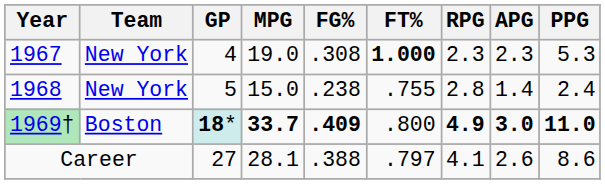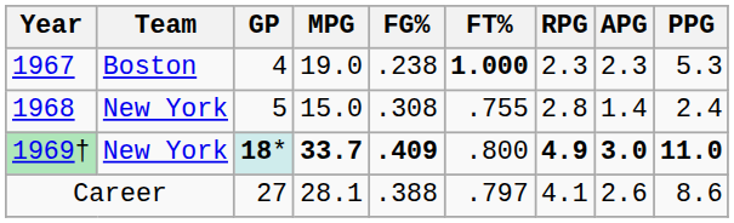 <table class="wikitable sortable" style="font-size:95%; text-align:right;">
 <tr>
 <th>Year</th>
 <th>Team</th>
 <th>GP</th>
 <th>MPG</th>
 <th>FG%</th>
 <th>FT%</th>
 <th>RPG</th>
 <th>APG</th>
 <th>PPG</th>
 </tr>
 <tr>
 <td style="text-align:left;"><a href='#'>1967</a></td>
-<td style="text-align:left;"><a href='#'>New York</a></td>
+<td style="text-align:left;"><a href='#'>Boston</a></td>
 <td>4</td>
 <td>19.0</td>
-<td>.308</td>
+<td>.238</td>
 <td><strong>1.000</strong></td>
 <td>2.3</td>
 <td>2.3</td>
 <td>5.3</td>
 </tr>
 <tr>
 <td style="text-align:left;"><a href='#'>1968</a></td>
 <td style="text-align:left;"><a href='#'>New York</a></td>
 <td>5</td>
 <td>15.0</td>
-<td>.238</td>
+<td>.308</td>
 <td>.755</td>
 <td>2.8</td>
 <td>1.4</td>
 <td>2.4</td>
 </tr>
 <tr>
 <td style="text-align:left;background:#afe6ba;"><a href='#'>1969</a>†</td>
-<td style="text-align:left;"><a href='#'>Boston</a></td>
+<td style="text-align:left;"><a href='#'>New York</a></td>
 <td bgcolor="CFECEC"><strong>18</strong>*</td>
 <td><strong>33.7</strong></td>
 <td><strong>.409</strong></td>
 <td>.800</td>
 <td><strong>4.9</strong></td>
 <td><strong>3.0</strong></td>
 <td><strong>11.0</strong></td>
 </tr>
 <tr class="sortbottom">
 <td style="text-align:center;" colspan="2">Career</td>
 <td>27</td>
 <td>28.1</td>
 <td>.388</td>
 <td>.797</td>
 <td>4.1</td>
 <td>2.6</td>
 <td>8.6</td>
 </tr>
 </table>
